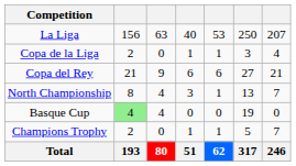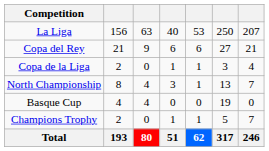 <table class="wikitable" style="text-align:center">
 <tr>
 <th>Competition</th>
 <th width=35></th>
 <th width=30></th>
 <th width=30></th>
 <th width=30></th>
 <th width=30></th>
 <th width=30></th>
 </tr>
 <tr>
 <td><a href='#'>La Liga</a></td>
 <td>156</td>
 <td>63</td>
 <td>40</td>
 <td>53</td>
 <td>250</td>
 <td>207</td>
 </tr>
 <tr>
+<td><a href='#'>Copa del Rey</a></td>
+<td>21</td>
+<td>9</td>
+<td>6</td>
+<td>6</td>
+<td>27</td>
+<td>21</td>
+</tr>
+<tr>
 <td><a href='#'>Copa de la Liga</a></td>
 <td>2</td>
 <td>0</td>
 <td>1</td>
 <td>1</td>
 <td>3</td>
 <td>4</td>
-</tr>
-<tr>
-<td><a href='#'>Copa del Rey</a></td>
-<td>21</td>
-<td>9</td>
-<td>6</td>
-<td>6</td>
-<td>27</td>
-<td>21</td>
 </tr>
 <tr>
 <td><a href='#'>North Championship</a></td>
 <td>8</td>
 <td>4</td>
 <td>3</td>
 <td>1</td>
 <td>13</td>
 <td>7</td>
 </tr>
 <tr>
 <td>Basque Cup</td>
-<td style="background: lightgreen;">4</td>
+<td>4</td>
 <td>4</td>
 <td>0</td>
 <td>0</td>
 <td>19</td>
 <td>0</td>
 </tr>
 <tr>
 <td><a href='#'>Champions Trophy</a></td>
 <td>2</td>
 <td>0</td>
 <td>1</td>
 <td>1</td>
 <td>5</td>
 <td>7</td>
 </tr>
 <tr>
 <th>Total</th>
 <th>193</th>
 <th style="text-align:center; color:#FFFFFF; background:#FF0000;">80</th>
 <th>51</th>
 <th style="text-align:center; color:#FFFFFF; background:#0066FF;">62</th>
 <th>317</th>
 <th>246</th>
 </tr>
 </table>
